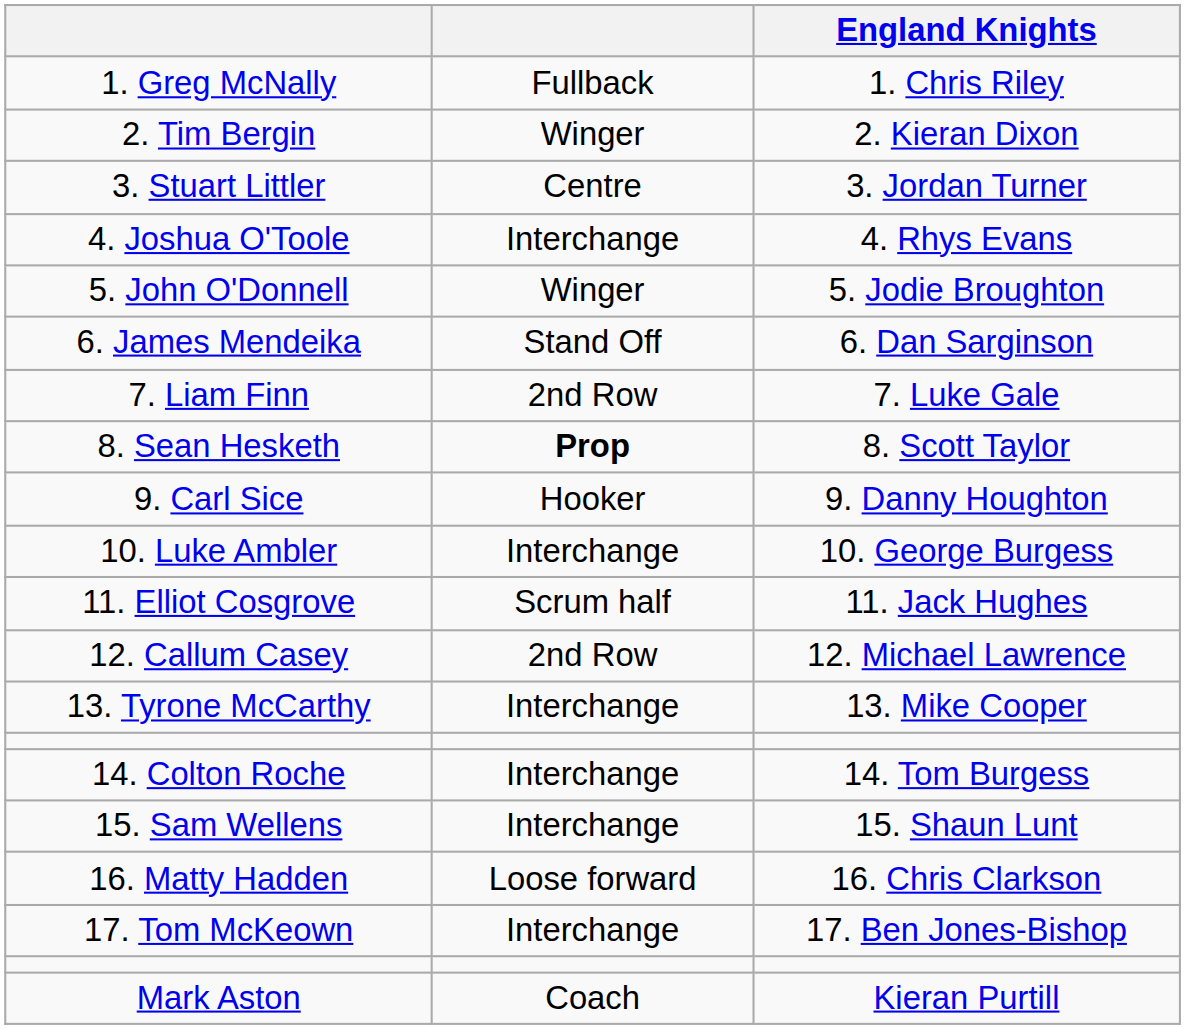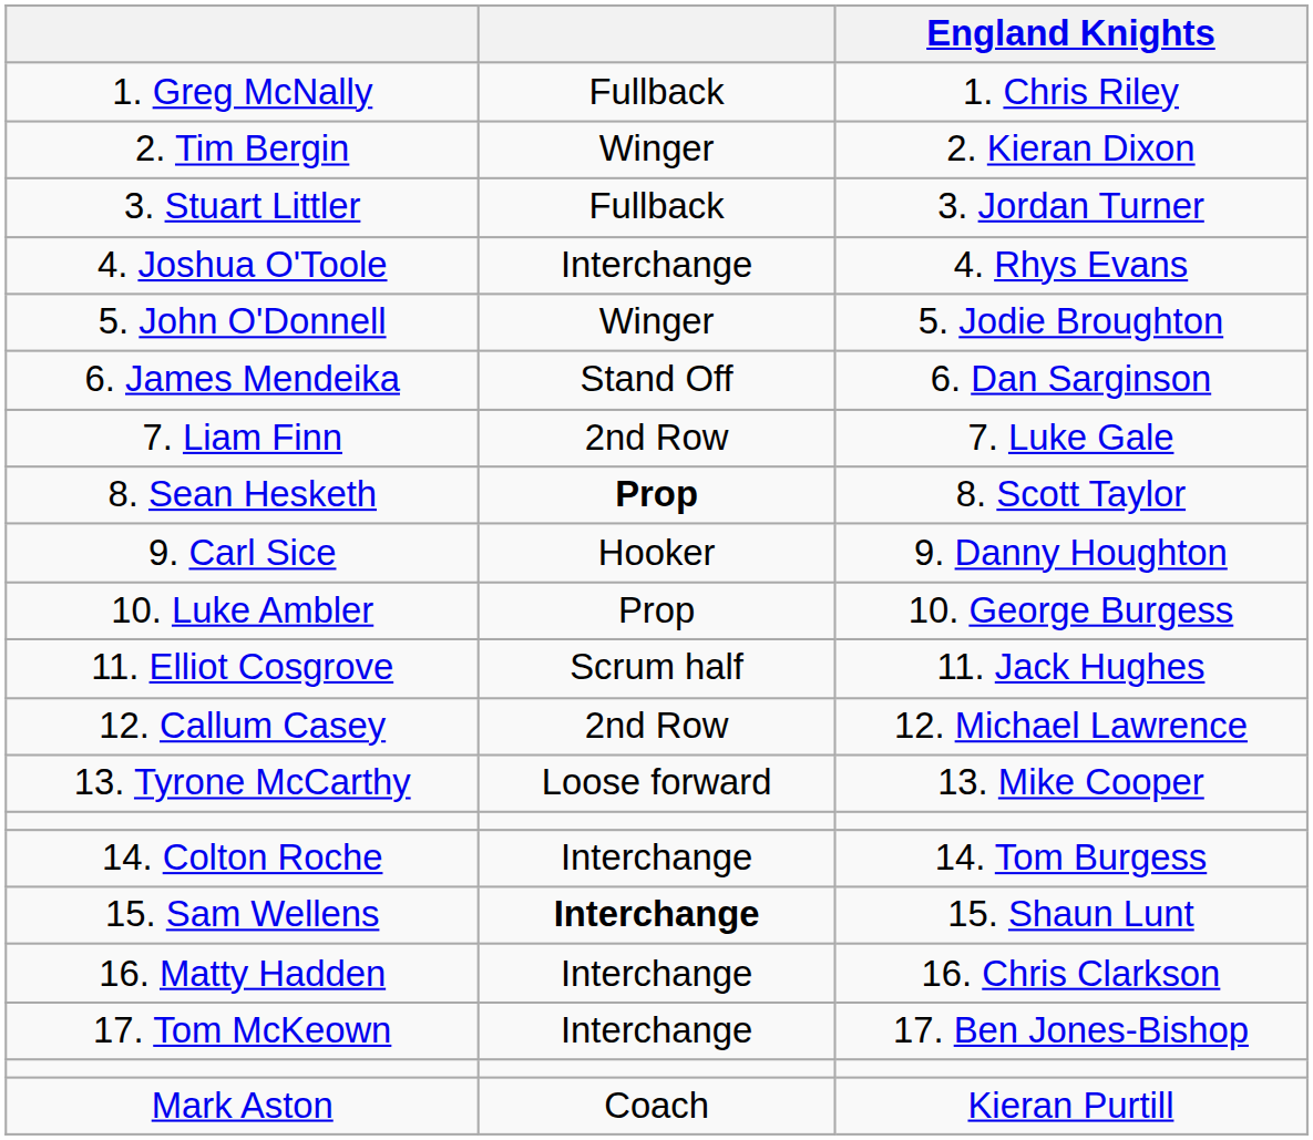 <table class="wikitable" style="margin: 1em auto 1em auto">
 <tr>
 <th width="200"></th>
 <th width="150"></th>
 <th width="200"> <a href='#'>England Knights</a></th>
 </tr>
 <tr>
 <td align="center" colspan="1">1. <a href='#'>Greg McNally</a></td>
 <td align="center" colspan="1">Fullback</td>
 <td align="center" colspan="1">1. <a href='#'>Chris Riley</a></td>
 </tr>
 <tr>
 <td align="center" colspan="1">2. <a href='#'>Tim Bergin</a></td>
 <td align="center" colspan="1">Winger</td>
 <td align="center" colspan="1">2. <a href='#'>Kieran Dixon</a></td>
 </tr>
 <tr>
 <td align="center" colspan="1">3. <a href='#'>Stuart Littler</a></td>
-<td align="center" colspan="1">Centre</td>
+<td align="center" colspan="1">Fullback</td>
 <td align="center" colspan="1">3. <a href='#'>Jordan Turner</a></td>
 </tr>
 <tr>
 <td align="center" colspan="1">4. <a href='#'>Joshua O'Toole</a></td>
 <td align="center" colspan="1">Interchange</td>
 <td align="center" colspan="1">4. <a href='#'>Rhys Evans</a></td>
 </tr>
 <tr>
 <td align="center" colspan="1">5. <a href='#'>John O'Donnell</a></td>
 <td align="center" colspan="1">Winger</td>
 <td align="center" colspan="1">5. <a href='#'>Jodie Broughton</a></td>
 </tr>
 <tr>
 <td align="center" colspan="1">6. <a href='#'>James Mendeika</a></td>
 <td align="center" colspan="1">Stand Off</td>
 <td align="center" colspan="1">6. <a href='#'>Dan Sarginson</a></td>
 </tr>
 <tr>
 <td align="center" colspan="1">7. <a href='#'>Liam Finn</a></td>
 <td align="center" colspan="1">2nd Row</td>
 <td align="center" colspan="1">7. <a href='#'>Luke Gale</a></td>
 </tr>
 <tr>
 <td align="center" colspan="1">8. <a href='#'>Sean Hesketh</a></td>
 <td align="center" colspan="1"><strong>Prop</strong></td>
 <td align="center" colspan="1">8. <a href='#'>Scott Taylor</a></td>
 </tr>
 <tr>
 <td align="center" colspan="1">9. <a href='#'>Carl Sice</a></td>
 <td align="center" colspan="1">Hooker</td>
 <td align="center" colspan="1">9. <a href='#'>Danny Houghton</a></td>
 </tr>
 <tr>
 <td align="center" colspan="1">10. <a href='#'>Luke Ambler</a></td>
-<td align="center" colspan="1">Interchange</td>
+<td align="center" colspan="1">Prop</td>
 <td align="center" colspan="1">10. <a href='#'>George Burgess</a></td>
 </tr>
 <tr>
 <td align="center" colspan="1">11. <a href='#'>Elliot Cosgrove</a></td>
 <td align="center" colspan="1">Scrum half</td>
 <td align="center" colspan="1">11. <a href='#'>Jack Hughes</a></td>
 </tr>
 <tr>
 <td align="center" colspan="1">12. <a href='#'>Callum Casey</a></td>
 <td align="center" colspan="1">2nd Row</td>
 <td align="center" colspan="1">12. <a href='#'>Michael Lawrence</a></td>
 </tr>
 <tr>
 <td align="center" colspan="1">13. <a href='#'>Tyrone McCarthy</a></td>
-<td align="center" colspan="1">Interchange</td>
+<td align="center" colspan="1">Loose forward</td>
 <td align="center" colspan="1">13. <a href='#'>Mike Cooper</a></td>
 </tr>
 <tr>
 <td align="center" colspan="1"></td>
 <td align="center" colspan="1"></td>
 <td align="center" colspan="1"></td>
 </tr>
 <tr>
 <td align="center" colspan="1">14. <a href='#'>Colton Roche</a></td>
 <td align="center" colspan="1">Interchange</td>
 <td align="center" colspan="1">14. <a href='#'>Tom Burgess</a></td>
 </tr>
 <tr>
 <td align="center" colspan="1">15. <a href='#'>Sam Wellens</a></td>
-<td align="center" colspan="1">Interchange</td>
+<td align="center" colspan="1"><strong>Interchange</strong></td>
 <td align="center" colspan="1">15. <a href='#'>Shaun Lunt</a></td>
 </tr>
 <tr>
 <td align="center" colspan="1">16. <a href='#'>Matty Hadden</a></td>
-<td align="center" colspan="1">Loose forward</td>
+<td align="center" colspan="1">Interchange</td>
 <td align="center" colspan="1">16. <a href='#'>Chris Clarkson</a></td>
 </tr>
 <tr>
 <td align="center" colspan="1">17. <a href='#'>Tom McKeown</a></td>
 <td align="center" colspan="1">Interchange</td>
 <td align="center" colspan="1">17. <a href='#'>Ben Jones-Bishop</a></td>
 </tr>
 <tr>
 <td align="center" colspan="1"></td>
 <td align="center" colspan="1"></td>
 <td align="center" colspan="1"></td>
 </tr>
 <tr>
 <td align="center" colspan="1"><a href='#'>Mark Aston</a></td>
 <td align="center" colspan="1">Coach</td>
 <td align="center" colspan="1"><a href='#'>Kieran Purtill</a></td>
 </tr>
 </table>
